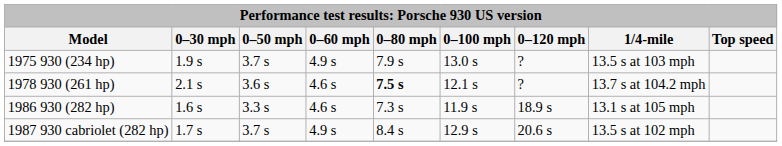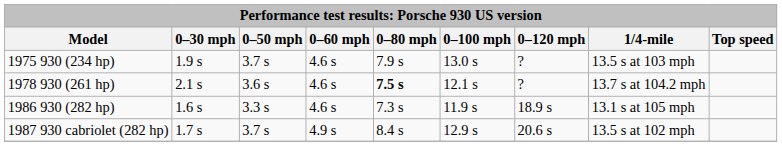 <table class="wikitable">
 <tr>
 <td colspan=9 align=center style="color: black; background: silver;"><strong>Performance test results: Porsche 930 US version</strong></td>
 </tr>
 <tr>
 <th>Model</th>
 <th>0–30 mph</th>
 <th>0–50 mph</th>
 <th>0–60 mph</th>
 <th>0–80 mph</th>
 <th>0–100 mph</th>
 <th>0–120 mph</th>
 <th>1/4-mile</th>
 <th>Top speed</th>
 </tr>
 <tr>
 <td>1975 930 (234 hp)</td>
 <td>1.9 s</td>
 <td>3.7 s</td>
-<td>4.9 s</td>
+<td>4.6 s</td>
 <td>7.9 s</td>
 <td>13.0 s</td>
 <td>?</td>
 <td>13.5 s at 103 mph</td>
 <td></td>
 </tr>
 <tr>
 <td>1978 930 (261 hp)</td>
 <td>2.1 s</td>
 <td>3.6 s</td>
 <td>4.6 s</td>
 <td><strong>7.5 s</strong></td>
 <td>12.1 s</td>
 <td>?</td>
 <td>13.7 s at 104.2 mph</td>
 <td></td>
 </tr>
 <tr>
 <td>1986 930 (282 hp)</td>
 <td>1.6 s</td>
 <td>3.3 s</td>
 <td>4.6 s</td>
 <td>7.3 s</td>
 <td>11.9 s</td>
 <td>18.9 s</td>
 <td>13.1 s at 105 mph</td>
 <td></td>
 </tr>
 <tr>
 <td>1987 930 cabriolet (282 hp)</td>
 <td>1.7 s</td>
 <td>3.7 s</td>
 <td>4.9 s</td>
 <td>8.4 s</td>
 <td>12.9 s</td>
 <td>20.6 s</td>
 <td>13.5 s at 102 mph</td>
 <td></td>
 </tr>
 <tr>
 </tr>
 </table>
